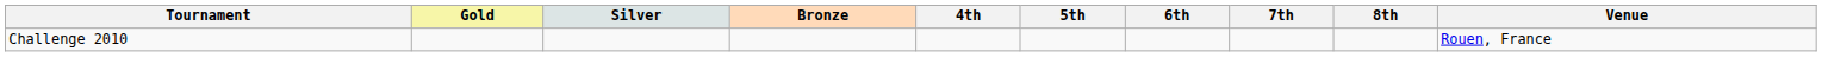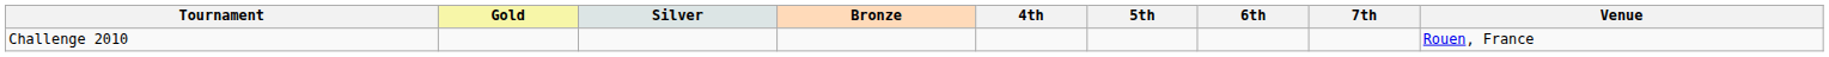 <table class="wikitable" style="width: 100%; font-size: 95%;">
 <tr bgcolor=#efefef>
 <th>Tournament</th>
 <th style="background:#F7F6A8;">Gold</th>
 <th style="background:#DCE5E5;">Silver</th>
 <th style="background:#FFDAB9;">Bronze</th>
 <th>4th</th>
 <th>5th</th>
 <th>6th</th>
 <th>7th</th>
-<th>8th</th>
 <th>Venue</th>
 </tr>
 <tr>
 <td>Challenge 2010 </td>
 <td></td>
 <td></td>
 <td></td>
 <td></td>
 <td></td>
 <td></td>
 <td></td>
-<td></td>
 <td><a href='#'>Rouen</a>, France</td>
 </tr>
 </table>
